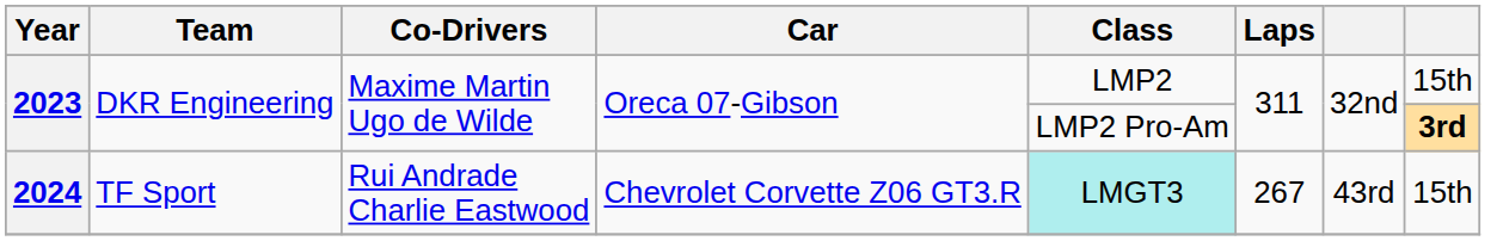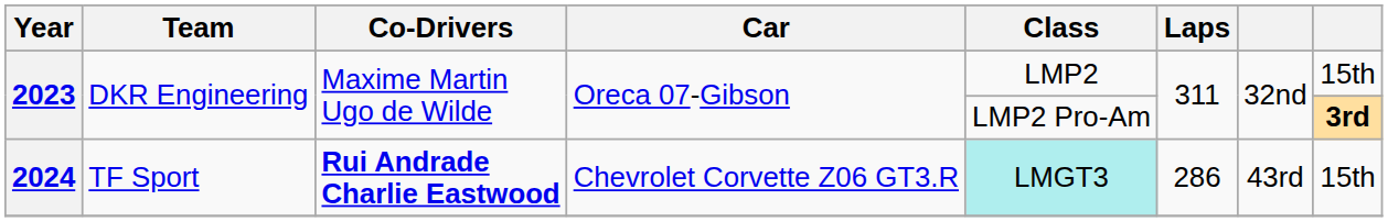 <table class="wikitable" style="text-align:center; font-size:90%">
 <tr>
 <th>Year</th>
 <th>Team</th>
 <th>Co-Drivers</th>
 <th>Car</th>
 <th>Class</th>
 <th>Laps</th>
 <th></th>
 <th></th>
 </tr>
 <tr>
 <th rowspan="2"><a href='#'>2023</a></th>
 <td rowspan="2" align="left" nowrap> <a href='#'>DKR Engineering</a></td>
 <td rowspan="2" align="left" nowrap> <a href='#'>Maxime Martin</a><br> <a href='#'>Ugo de Wilde</a></td>
 <td rowspan="2" align="left" nowrap><a href='#'>Oreca 07</a>-<a href='#'>Gibson</a></td>
 <td>LMP2</td>
 <td rowspan="2">311</td>
 <td rowspan="2">32nd</td>
 <td>15th</td>
 </tr>
 <tr>
 <td>LMP2 Pro-Am</td>
 <th style="background:#FFDF9F;">3rd</th>
 </tr>
 <tr>
 <th><a href='#'>2024</a></th>
 <td align="left"nowrap> <a href='#'>TF Sport</a></td>
-<td align="left"nowrap> <a href='#'>Rui Andrade</a><br> <a href='#'>Charlie Eastwood</a></td>
+<td align="left"nowrap><strong> <a href='#'>Rui Andrade</a><br> <a href='#'>Charlie Eastwood</a></strong></td>
 <td align="left"nowrap><a href='#'>Chevrolet Corvette Z06 GT3.R</a></td>
 <td style="background: paleturquoise;">LMGT3</td>
-<td>267</td>
+<td>286</td>
 <td>43rd</td>
 <td>15th</td>
 </tr>
 <tr>
 </tr>
 </table>
